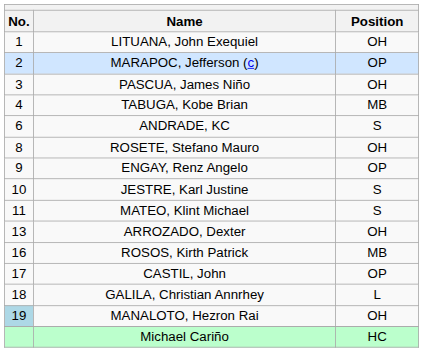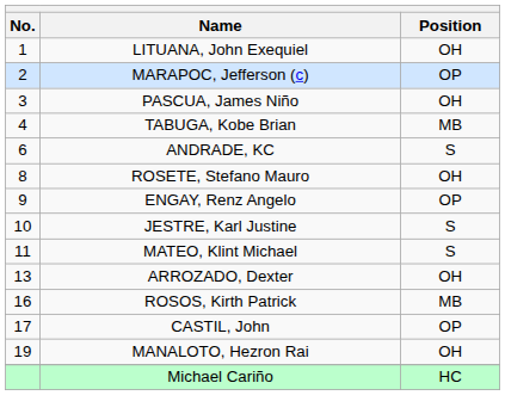 <table class="wikitable mw-collapsible mw-collapsed" style="text-align:center; width:500px; border:none">
 <tr>
 <th style="text-align:left" colspan="3"></th>
 </tr>
 <tr>
 <th style="width:7%">No.</th>
 <th>Name</th>
 <th style="width:20%">Position</th>
 </tr>
 <tr>
 <td>1</td>
 <td>LITUANA, John Exequiel</td>
 <td>OH</td>
 </tr>
 <tr bgcolor=#D0E6FF>
 <td>2</td>
 <td>MARAPOC, Jefferson  (<a href='#'>c</a>)</td>
 <td>OP</td>
 </tr>
 <tr>
 <td>3</td>
 <td>PASCUA, James Niño</td>
 <td>OH</td>
 </tr>
 <tr>
 <td>4</td>
 <td>TABUGA, Kobe Brian</td>
 <td>MB</td>
 </tr>
 <tr>
 <td>6</td>
 <td>ANDRADE, KC</td>
 <td>S</td>
 </tr>
 <tr>
 <td>8</td>
 <td>ROSETE, Stefano Mauro</td>
 <td>OH</td>
 </tr>
 <tr>
 <td>9</td>
 <td>ENGAY, Renz Angelo</td>
 <td>OP</td>
 </tr>
 <tr>
 <td>10</td>
 <td>JESTRE, Karl Justine</td>
 <td>S</td>
 </tr>
 <tr>
 <td>11</td>
 <td>MATEO, Klint Michael</td>
 <td>S</td>
 </tr>
 <tr>
 <td>13</td>
 <td>ARROZADO, Dexter</td>
 <td>OH</td>
 </tr>
 <tr>
 <td>16</td>
 <td>ROSOS, Kirth Patrick</td>
 <td>MB</td>
 </tr>
 <tr>
 <td>17</td>
 <td>CASTIL, John</td>
 <td>OP</td>
 </tr>
 <tr>
-<td>18</td>
-<td>GALILA, Christian Annrhey</td>
-<td>L</td>
-</tr>
-<tr>
-<td style="background: lightblue;">19</td>
+<td>19</td>
 <td>MANALOTO, Hezron Rai</td>
 <td>OH</td>
 </tr>
 <tr>
 </tr>
 <tr bgcolor=#BBFFCC>
 <td></td>
 <td>Michael Cariño</td>
 <td>HC</td>
 </tr>
 </table>
